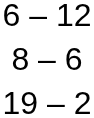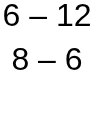 <table style="text-align:center">
 <tr>
 <th width=200></th>
 <th width=100></th>
 <th width=200></th>
 </tr>
 <tr>
 <td align=right></td>
 <td>6 – 12</td>
 <td align=left><strong></strong></td>
 </tr>
 <tr>
 <td align=right><strong></strong></td>
 <td>8 – 6</td>
 <td align=left></td>
 </tr>
-<tr>
-<td align=right><strong></strong></td>
-<td>19 – 2</td>
-<td align=left></td>
-</tr>
 </table>
